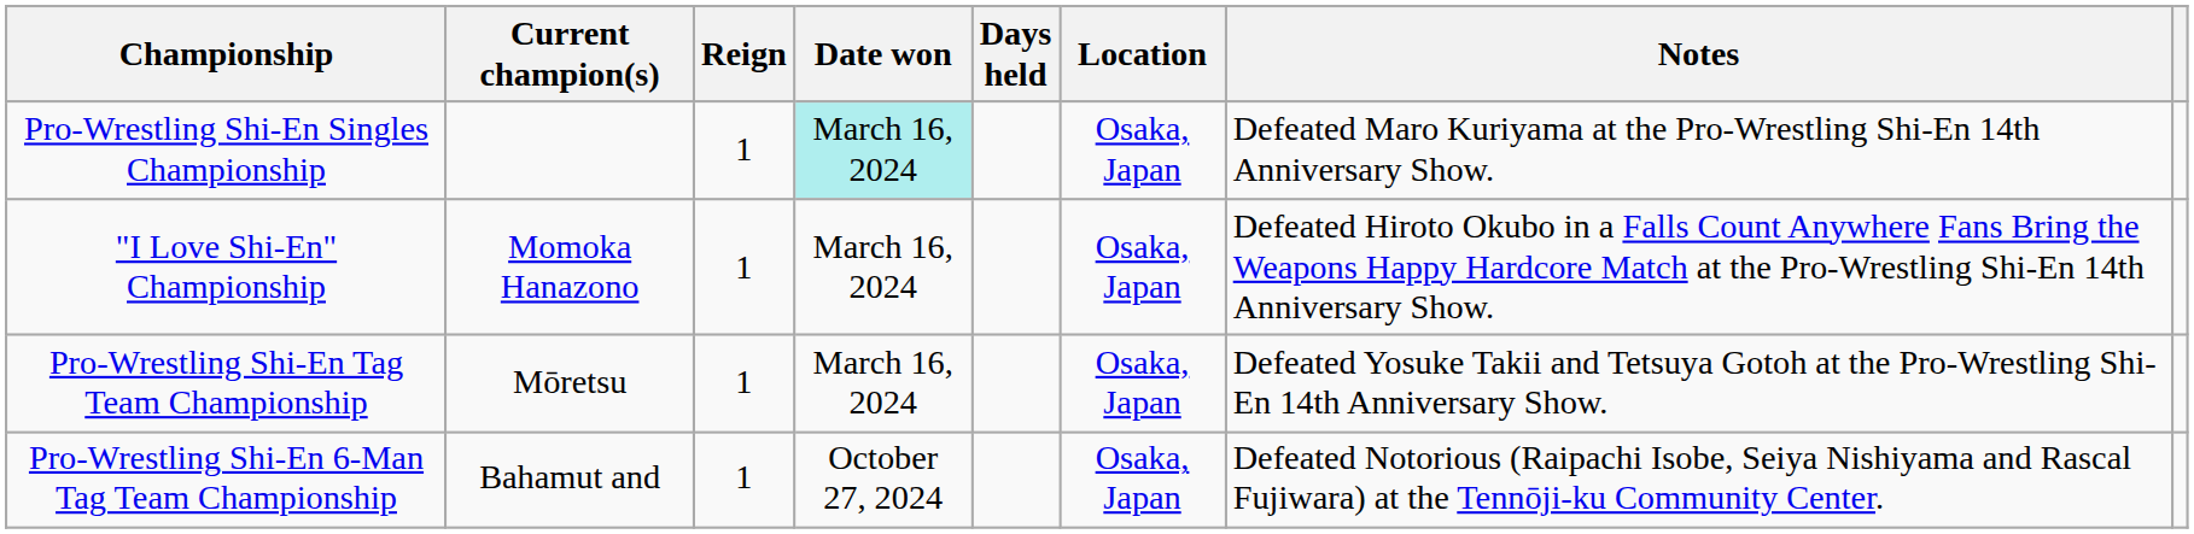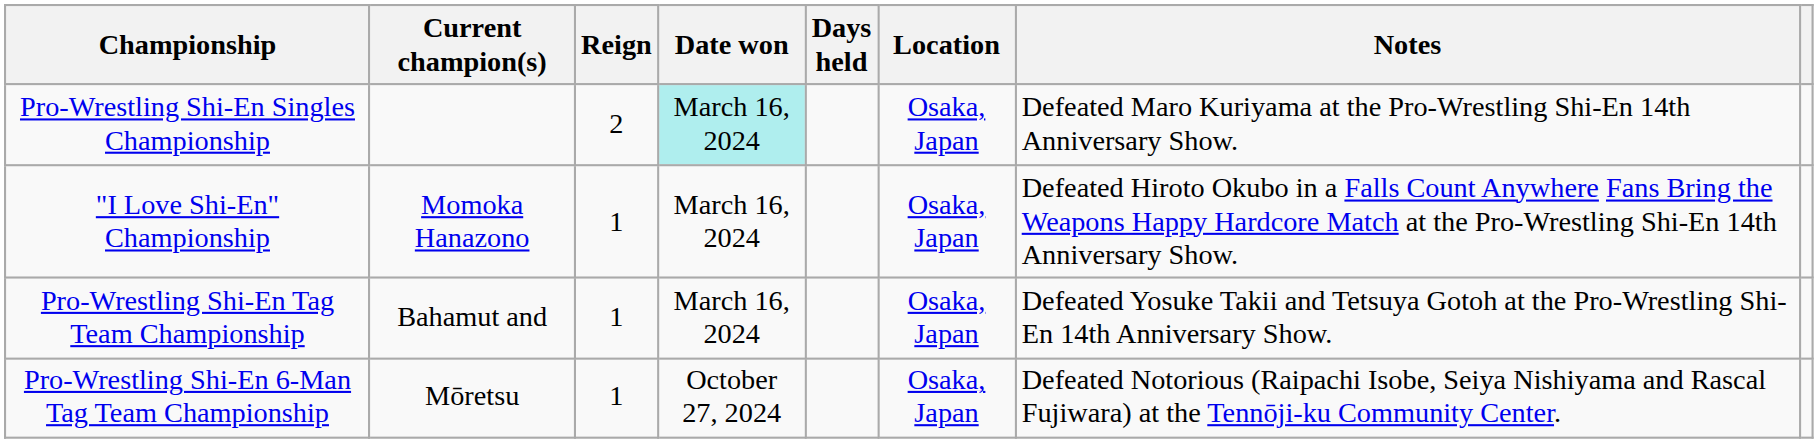 <table class="wikitable" style="font-size: 85%;">
 <tr>
 <th>Championship</th>
 <th>Current champion(s)</th>
 <th>Reign</th>
 <th>Date won</th>
 <th>Days<br>held</th>
 <th>Location</th>
 <th class="unsortable">Notes</th>
 <th class="unsortable"></th>
 </tr>
 <tr>
 <td align=center><a href='#'>Pro-Wrestling Shi-En Singles Championship</a></td>
 <td align=center></td>
-<td align=center>1</td>
+<td align=center>2</td>
 <td align=center style="background: paleturquoise;">March 16, 2024</td>
 <td align=center></td>
 <td align=center><a href='#'>Osaka, Japan</a></td>
 <td align=left>Defeated Maro Kuriyama at the Pro-Wrestling Shi-En 14th Anniversary Show.</td>
 <td align=center></td>
 </tr>
 <tr>
 <td align=center><a href='#'>"I Love Shi-En" Championship</a></td>
 <td align=center><a href='#'>Momoka Hanazono</a></td>
 <td align=center>1</td>
 <td align=center>March 16, 2024</td>
 <td align=center></td>
 <td align=center><a href='#'>Osaka, Japan</a></td>
 <td align=left>Defeated Hiroto Okubo in a <a href='#'>Falls Count Anywhere</a> <a href='#'>Fans Bring the Weapons Happy Hardcore Match</a> at the Pro-Wrestling Shi-En 14th Anniversary Show.</td>
 <td align=center></td>
 </tr>
 <tr>
 <td align=center><a href='#'>Pro-Wrestling Shi-En Tag Team Championship</a></td>
-<td align=center>Mōretsu<br></td>
+<td align=center>Bahamut and </td>
 <td align=center>1<br></td>
 <td align=center>March 16, 2024</td>
 <td align=center></td>
 <td align=center><a href='#'>Osaka, Japan</a></td>
 <td align=left>Defeated Yosuke Takii and Tetsuya Gotoh at the Pro-Wrestling Shi-En 14th Anniversary Show.</td>
 <td align=center></td>
 </tr>
 <tr>
 <td align=center><a href='#'>Pro-Wrestling Shi-En 6-Man Tag Team Championship</a></td>
-<td align=center>Bahamut and </td>
+<td align=center>Mōretsu<br></td>
 <td align=center>1<br></td>
 <td align=center>October 27, 2024</td>
 <td align=center></td>
 <td align=center><a href='#'>Osaka, Japan</a></td>
 <td align=left>Defeated Notorious (Raipachi Isobe, Seiya Nishiyama and Rascal Fujiwara) at the <a href='#'>Tennōji-ku Community Center</a>.</td>
 <td align=center></td>
 </tr>
 </table>
